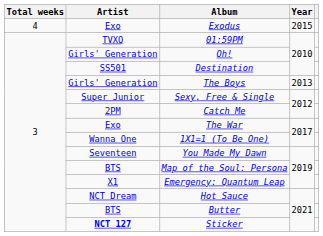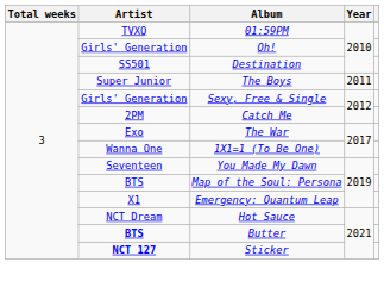 <table class="wikitable" style="text-align: center;">
 <tr>
 <th>Total weeks</th>
 <th>Artist</th>
 <th>Album</th>
 <th>Year</th>
 <th></th>
-</tr>
-<tr>
-<td>4</td>
-<td><a href='#'>Exo</a></td>
-<td><em><a href='#'>Exodus</a> </em></td>
-<td>2015</td>
-<td></td>
 </tr>
 <tr>
 <td rowspan="14">3</td>
 <td><a href='#'>TVXQ</a></td>
 <td><em><a href='#'>01:59PM</a></em></td>
 <td rowspan='3'>2010</td>
 <td></td>
 </tr>
 <tr>
 <td><a href='#'>Girls' Generation</a></td>
 <td><em><a href='#'>Oh!</a></em></td>
 <td></td>
 </tr>
 <tr>
 <td><a href='#'>SS501</a></td>
 <td><em><a href='#'>Destination</a></em></td>
 <td></td>
 </tr>
 <tr>
-<td><a href='#'>Girls' Generation</a></td>
+<td><a href='#'>Super Junior</a></td>
 <td><em><a href='#'>The Boys</a></em></td>
-<td>2013</td>
+<td>2011</td>
 <td></td>
 </tr>
 <tr>
-<td><a href='#'>Super Junior</a></td>
+<td><a href='#'>Girls' Generation</a></td>
 <td><em><a href='#'>Sexy, Free & Single</a></em></td>
 <td rowspan='2'>2012</td>
 <td></td>
 </tr>
 <tr>
 <td><a href='#'>2PM</a></td>
 <td><em><a href='#'>Catch Me</a></em></td>
 <td></td>
 </tr>
 <tr>
 <td><a href='#'>Exo</a></td>
 <td><em><a href='#'>The War</a> </em></td>
 <td rowspan='2'>2017</td>
 <td></td>
 </tr>
 <tr>
 <td><a href='#'>Wanna One</a></td>
 <td><em><a href='#'>1X1=1 (To Be One)</a></em></td>
 <td></td>
 </tr>
 <tr>
 <td><a href='#'>Seventeen</a></td>
 <td><em><a href='#'>You Made My Dawn</a></em></td>
 <td rowspan='3'>2019</td>
 <td></td>
 </tr>
 <tr>
 <td><a href='#'>BTS</a></td>
 <td><em><a href='#'>Map of the Soul: Persona</a></em></td>
 <td></td>
 </tr>
 <tr>
 <td><a href='#'>X1</a></td>
 <td><em><a href='#'>Emergency: Quantum Leap</a></em></td>
 <td></td>
 </tr>
 <tr>
 <td><a href='#'>NCT Dream</a></td>
 <td><em><a href='#'>Hot Sauce</a></em></td>
 <td rowspan='3'>2021</td>
 <td></td>
 </tr>
 <tr>
-<td><a href='#'>BTS</a></td>
+<td><strong><a href='#'>BTS</a></strong></td>
 <td><em><a href='#'>Butter</a></em></td>
 <td></td>
 </tr>
 <tr>
 <td><strong><a href='#'>NCT 127</a></strong></td>
 <td><em><a href='#'>Sticker</a></em></td>
 <td></td>
 </tr>
 </table>
